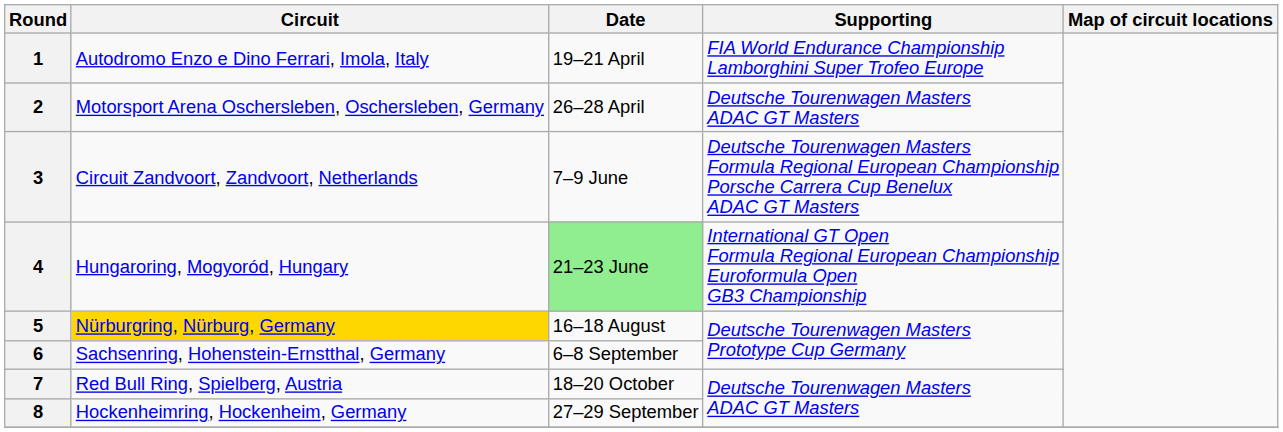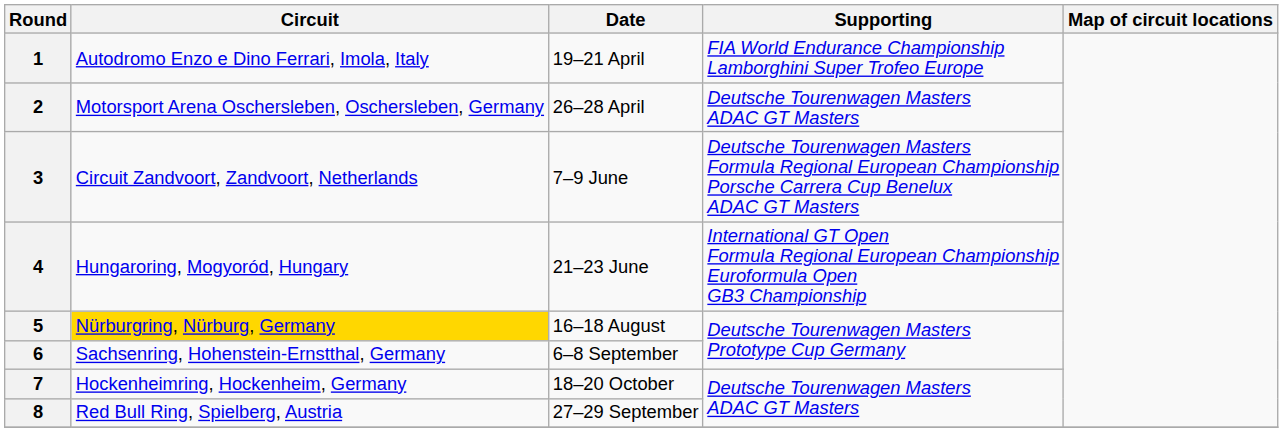 <table class="wikitable" style="font-size: 85%;">
 <tr>
 <th>Round</th>
 <th>Circuit</th>
 <th>Date</th>
 <th>Supporting</th>
 <th>Map of circuit locations</th>
 </tr>
 <tr>
 <th>1</th>
 <td> <a href='#'>Autodromo Enzo e Dino Ferrari</a>, <a href='#'>Imola</a>, <a href='#'>Italy</a></td>
 <td>19–21 April</td>
 <td><em><a href='#'>FIA World Endurance Championship</a><br><a href='#'>Lamborghini Super Trofeo Europe</a></em></td>
 <td rowspan="8"></td>
 </tr>
 <tr>
 <th>2</th>
 <td> <a href='#'>Motorsport Arena Oschersleben</a>, <a href='#'>Oschersleben</a>, <a href='#'>Germany</a></td>
 <td>26–28 April</td>
 <td><em><a href='#'>Deutsche Tourenwagen Masters</a><br><a href='#'>ADAC GT Masters</a></em></td>
 </tr>
 <tr>
 <th>3</th>
 <td> <a href='#'>Circuit Zandvoort</a>, <a href='#'>Zandvoort</a>, <a href='#'>Netherlands</a></td>
 <td>7–9 June</td>
 <td><em><a href='#'>Deutsche Tourenwagen Masters</a><br><a href='#'>Formula Regional European Championship</a><br><a href='#'>Porsche Carrera Cup Benelux</a><br><a href='#'>ADAC GT Masters</a></em></td>
 </tr>
 <tr>
 <th>4</th>
 <td> <a href='#'>Hungaroring</a>, <a href='#'>Mogyoród</a>, <a href='#'>Hungary</a></td>
-<td style="background: lightgreen;">21–23 June</td>
+<td>21–23 June</td>
 <td><em><a href='#'>International GT Open</a><br><a href='#'>Formula Regional European Championship</a><br><a href='#'>Euroformula Open</a><br><a href='#'>GB3 Championship</a></em></td>
 </tr>
 <tr>
 <th>5</th>
 <td style="background: gold;"><em></em> <a href='#'>Nürburgring</a>, <a href='#'>Nürburg</a>, <a href='#'>Germany</a></td>
 <td>16–18 August</td>
 <td rowspan="2"><em><a href='#'>Deutsche Tourenwagen Masters</a><br><a href='#'>Prototype Cup Germany</a></em></td>
 </tr>
 <tr>
 <th>6</th>
 <td> <a href='#'>Sachsenring</a>, <a href='#'>Hohenstein-Ernstthal</a>, <a href='#'>Germany</a></td>
 <td>6–8 September</td>
 </tr>
 <tr>
 <th>7</th>
-<td> <a href='#'>Red Bull Ring</a>, <a href='#'>Spielberg</a>, <a href='#'>Austria</a></td>
+<td> <a href='#'>Hockenheimring</a>, <a href='#'>Hockenheim</a>, <a href='#'>Germany</a></td>
 <td>18–20 October</td>
 <td rowspan="2"><em><a href='#'>Deutsche Tourenwagen Masters</a><br><a href='#'>ADAC GT Masters</a></em></td>
 </tr>
 <tr>
 <th>8</th>
-<td> <a href='#'>Hockenheimring</a>, <a href='#'>Hockenheim</a>, <a href='#'>Germany</a></td>
+<td> <a href='#'>Red Bull Ring</a>, <a href='#'>Spielberg</a>, <a href='#'>Austria</a></td>
 <td>27–29 September</td>
 </tr>
 <tr>
 </tr>
 </table>
